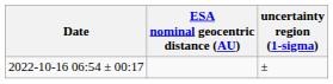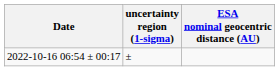 <table class="wikitable" style="font-size: 0.9em;">
 <tr>
 <th>Date</th>
+<th>uncertainty<br>region<br>(<a href='#'>1-sigma</a>)</th>
 <th><a href='#'>ESA</a><br><a href='#'>nominal</a> geocentric<br>distance (<a href='#'>AU</a>)</th>
-<th>uncertainty<br>region<br>(<a href='#'>1-sigma</a>)</th>
 </tr>
 <tr>
 <td>2022-10-16 06:54 ± 00:17</td>
+<td>±</td>
 <td></td>
-<td>±</td>
 </tr>
 </table>
